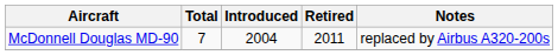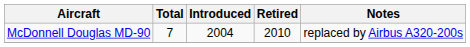 <table class="wikitable" style="margin:0.5em auto; text-align:center">
 <tr>
 <th>Aircraft</th>
 <th>Total</th>
 <th>Introduced</th>
 <th>Retired</th>
 <th>Notes</th>
 </tr>
 <tr>
 <td><a href='#'>McDonnell Douglas MD-90</a></td>
 <td align="center">7</td>
 <td align="center">2004</td>
-<td align="center">2011</td>
+<td align="center">2010</td>
 <td>replaced by <a href='#'>Airbus A320-200s</a></td>
 </tr>
 <tr>
 </tr>
 </table>
